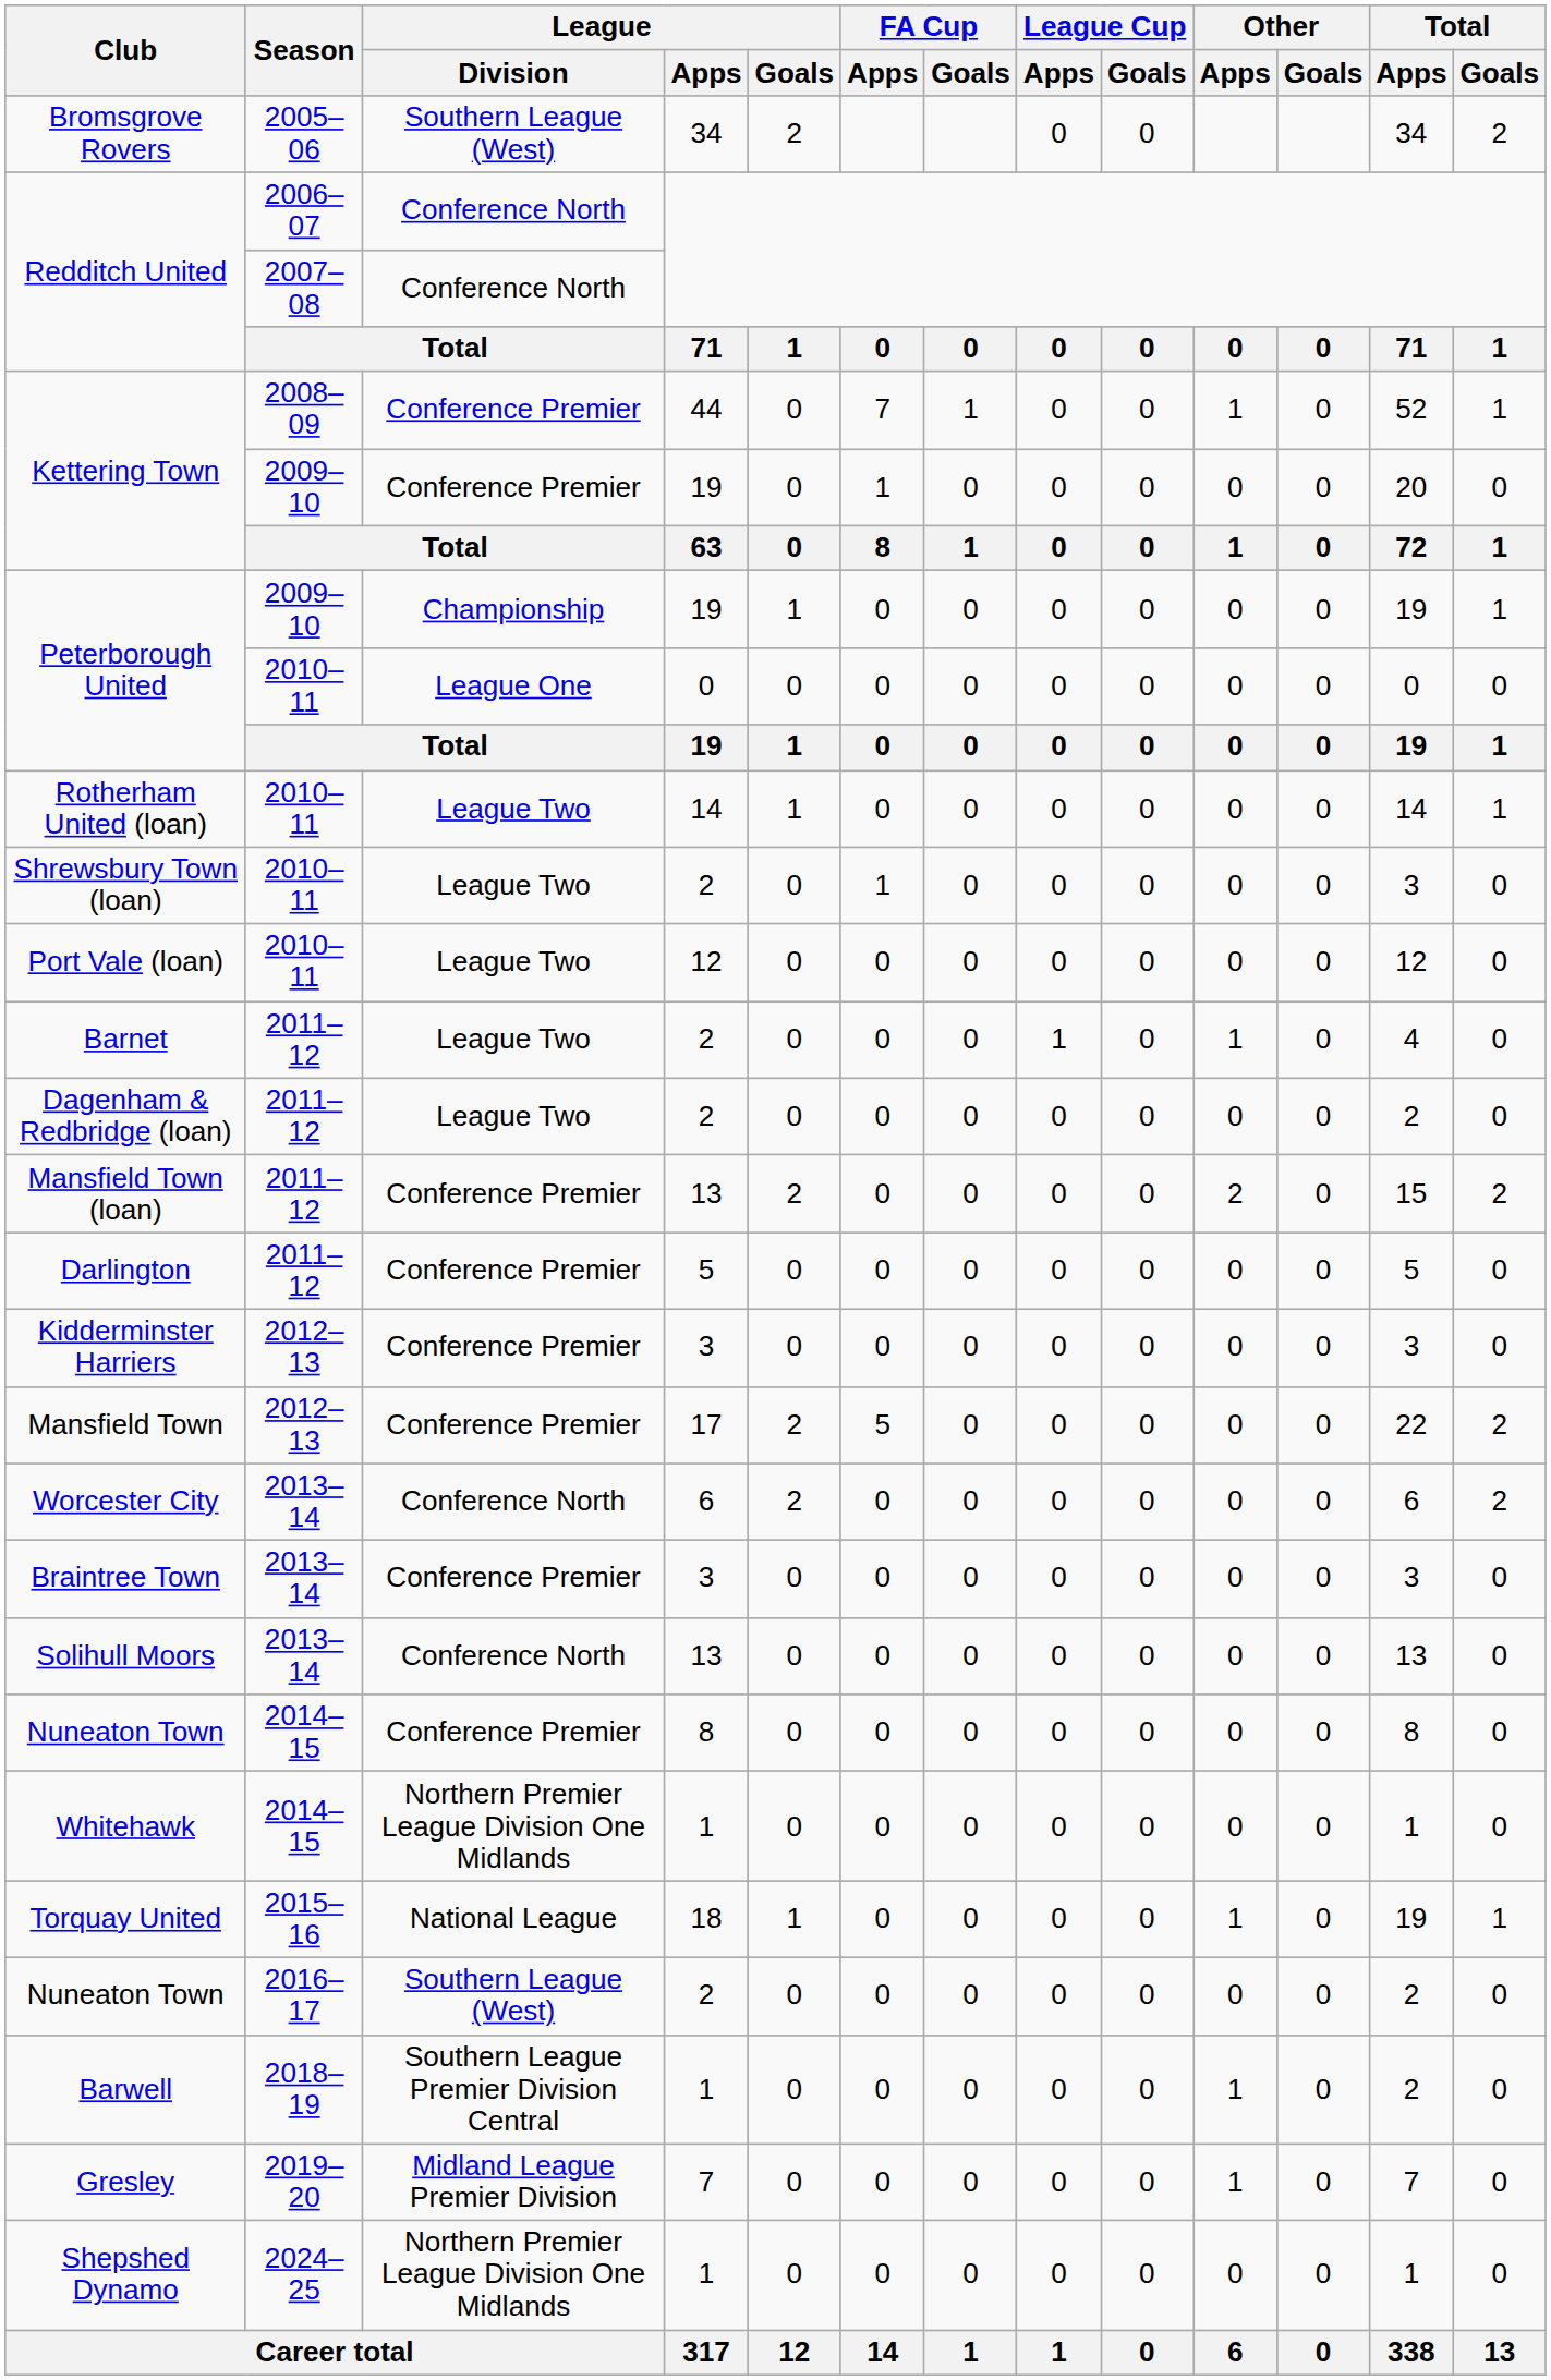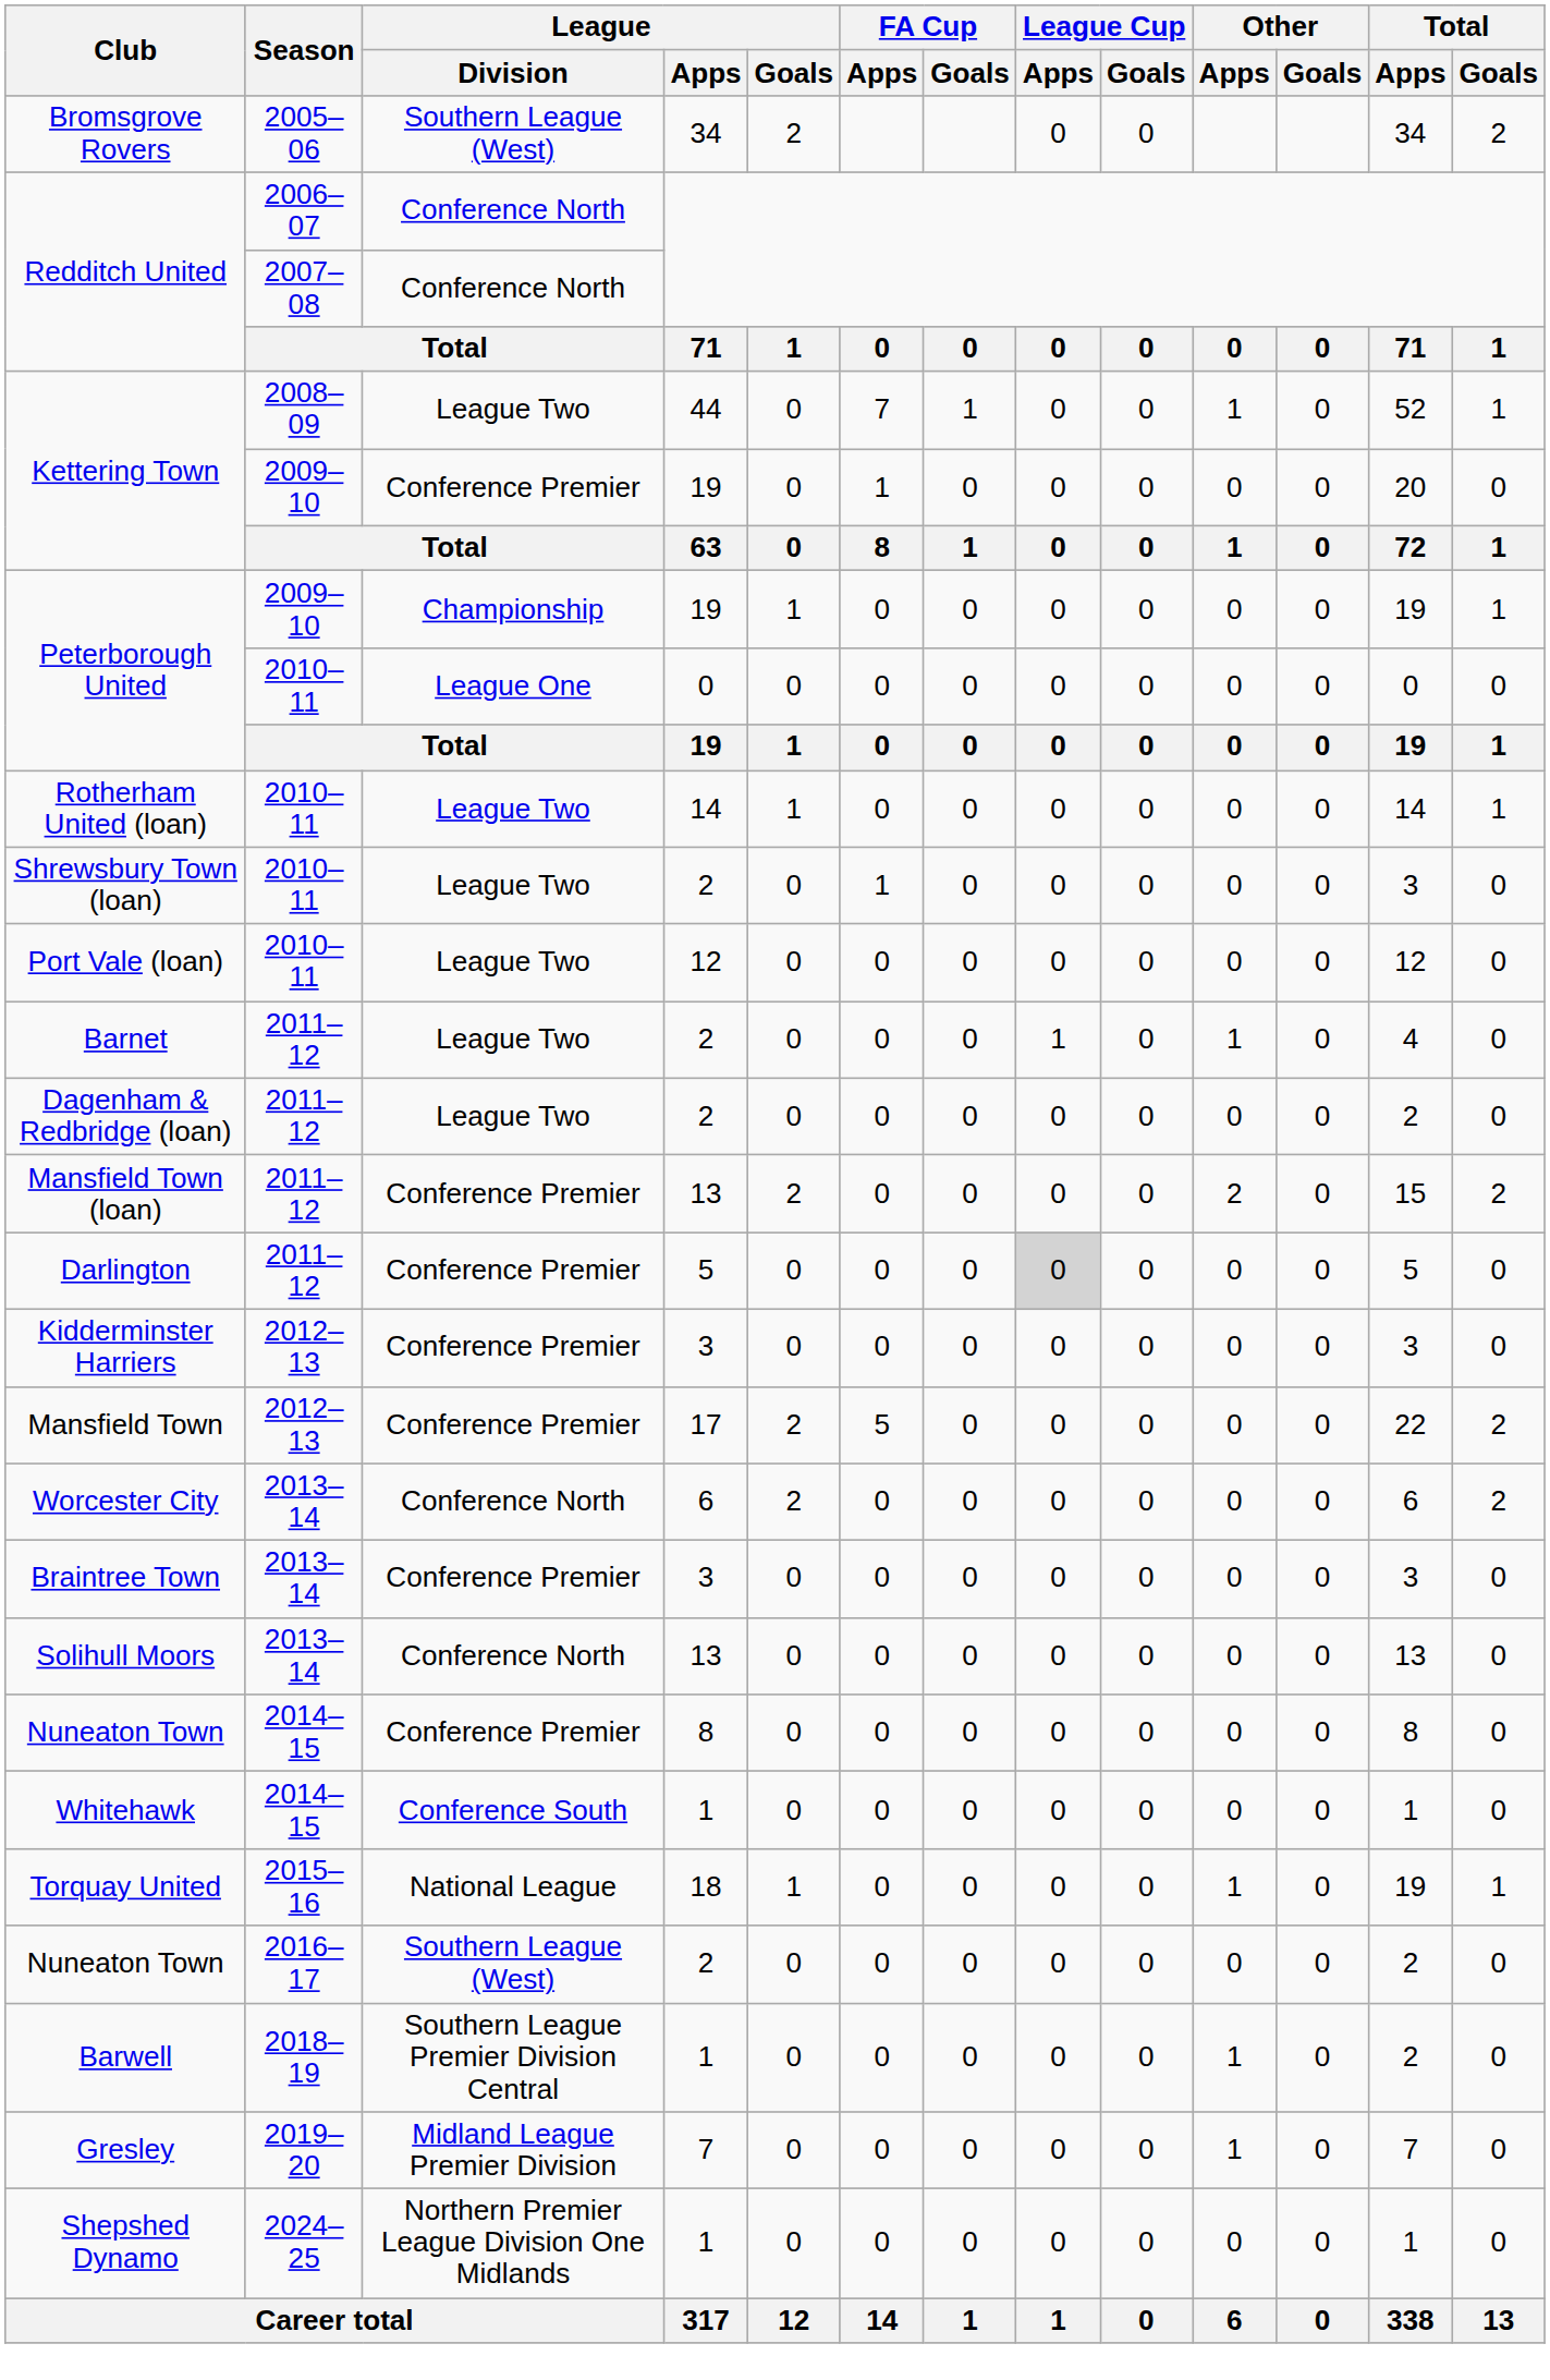 <table class="wikitable" style="text-align:center">
 <tr>
 <th rowspan="2">Club</th>
 <th rowspan="2">Season</th>
 <th colspan="3">League</th>
 <th colspan="2"><a href='#'>FA Cup</a></th>
 <th colspan="2"><a href='#'>League Cup</a></th>
 <th colspan="2">Other</th>
 <th colspan="2">Total</th>
 </tr>
 <tr>
 <th>Division</th>
 <th>Apps</th>
 <th>Goals</th>
 <th>Apps</th>
 <th>Goals</th>
 <th>Apps</th>
 <th>Goals</th>
 <th>Apps</th>
 <th>Goals</th>
 <th>Apps</th>
 <th>Goals</th>
 </tr>
 <tr>
 <td><a href='#'>Bromsgrove Rovers</a></td>
 <td><a href='#'>2005–06</a></td>
 <td><a href='#'>Southern League (West)</a></td>
 <td>34</td>
 <td>2</td>
 <td></td>
 <td></td>
 <td>0</td>
 <td>0</td>
 <td></td>
 <td></td>
 <td>34</td>
 <td>2</td>
 </tr>
 <tr>
 <td rowspan="3"><a href='#'>Redditch United</a></td>
 <td><a href='#'>2006–07</a></td>
 <td><a href='#'>Conference North</a></td>
 </tr>
 <tr>
 <td><a href='#'>2007–08</a></td>
 <td>Conference North</td>
 </tr>
 <tr>
 <th colspan="2">Total</th>
 <th>71</th>
 <th>1</th>
 <th>0</th>
 <th>0</th>
 <th>0</th>
 <th>0</th>
 <th>0</th>
 <th>0</th>
 <th>71</th>
 <th>1</th>
 </tr>
 <tr>
 <td rowspan="3"><a href='#'>Kettering Town</a></td>
 <td><a href='#'>2008–09</a></td>
-<td><a href='#'>Conference Premier</a></td>
+<td>League Two</td>
 <td>44</td>
 <td>0</td>
 <td>7</td>
 <td>1</td>
 <td>0</td>
 <td>0</td>
 <td>1</td>
 <td>0</td>
 <td>52</td>
 <td>1</td>
 </tr>
 <tr>
 <td><a href='#'>2009–10</a></td>
 <td>Conference Premier</td>
 <td>19</td>
 <td>0</td>
 <td>1</td>
 <td>0</td>
 <td>0</td>
 <td>0</td>
 <td>0</td>
 <td>0</td>
 <td>20</td>
 <td>0</td>
 </tr>
 <tr>
 <th colspan="2">Total</th>
 <th>63</th>
 <th>0</th>
 <th>8</th>
 <th>1</th>
 <th>0</th>
 <th>0</th>
 <th>1</th>
 <th>0</th>
 <th>72</th>
 <th>1</th>
 </tr>
 <tr>
 <td rowspan="3"><a href='#'>Peterborough United</a></td>
 <td><a href='#'>2009–10</a></td>
 <td><a href='#'>Championship</a></td>
 <td>19</td>
 <td>1</td>
 <td>0</td>
 <td>0</td>
 <td>0</td>
 <td>0</td>
 <td>0</td>
 <td>0</td>
 <td>19</td>
 <td>1</td>
 </tr>
 <tr>
 <td><a href='#'>2010–11</a></td>
 <td><a href='#'>League One</a></td>
 <td>0</td>
 <td>0</td>
 <td>0</td>
 <td>0</td>
 <td>0</td>
 <td>0</td>
 <td>0</td>
 <td>0</td>
 <td>0</td>
 <td>0</td>
 </tr>
 <tr>
 <th colspan="2">Total</th>
 <th>19</th>
 <th>1</th>
 <th>0</th>
 <th>0</th>
 <th>0</th>
 <th>0</th>
 <th>0</th>
 <th>0</th>
 <th>19</th>
 <th>1</th>
 </tr>
 <tr>
 <td><a href='#'>Rotherham United</a> (loan)</td>
 <td><a href='#'>2010–11</a></td>
 <td><a href='#'>League Two</a></td>
 <td>14</td>
 <td>1</td>
 <td>0</td>
 <td>0</td>
 <td>0</td>
 <td>0</td>
 <td>0</td>
 <td>0</td>
 <td>14</td>
 <td>1</td>
 </tr>
 <tr>
 <td><a href='#'>Shrewsbury Town</a> (loan)</td>
 <td><a href='#'>2010–11</a></td>
 <td>League Two</td>
 <td>2</td>
 <td>0</td>
 <td>1</td>
 <td>0</td>
 <td>0</td>
 <td>0</td>
 <td>0</td>
 <td>0</td>
 <td>3</td>
 <td>0</td>
 </tr>
 <tr>
 <td><a href='#'>Port Vale</a> (loan)</td>
 <td><a href='#'>2010–11</a></td>
 <td>League Two</td>
 <td>12</td>
 <td>0</td>
 <td>0</td>
 <td>0</td>
 <td>0</td>
 <td>0</td>
 <td>0</td>
 <td>0</td>
 <td>12</td>
 <td>0</td>
 </tr>
 <tr>
 <td><a href='#'>Barnet</a></td>
 <td><a href='#'>2011–12</a></td>
 <td>League Two</td>
 <td>2</td>
 <td>0</td>
 <td>0</td>
 <td>0</td>
 <td>1</td>
 <td>0</td>
 <td>1</td>
 <td>0</td>
 <td>4</td>
 <td>0</td>
 </tr>
 <tr>
 <td><a href='#'>Dagenham & Redbridge</a> (loan)</td>
 <td><a href='#'>2011–12</a></td>
 <td>League Two</td>
 <td>2</td>
 <td>0</td>
 <td>0</td>
 <td>0</td>
 <td>0</td>
 <td>0</td>
 <td>0</td>
 <td>0</td>
 <td>2</td>
 <td>0</td>
 </tr>
 <tr>
 <td><a href='#'>Mansfield Town</a> (loan)</td>
 <td><a href='#'>2011–12</a></td>
 <td>Conference Premier</td>
 <td>13</td>
 <td>2</td>
 <td>0</td>
 <td>0</td>
 <td>0</td>
 <td>0</td>
 <td>2</td>
 <td>0</td>
 <td>15</td>
 <td>2</td>
 </tr>
 <tr>
 <td><a href='#'>Darlington</a></td>
 <td><a href='#'>2011–12</a></td>
 <td>Conference Premier</td>
 <td>5</td>
 <td>0</td>
 <td>0</td>
 <td>0</td>
-<td>0</td>
+<td style="background: lightgrey;">0</td>
 <td>0</td>
 <td>0</td>
 <td>0</td>
 <td>5</td>
 <td>0</td>
 </tr>
 <tr>
 <td><a href='#'>Kidderminster Harriers</a></td>
 <td><a href='#'>2012–13</a></td>
 <td>Conference Premier</td>
 <td>3</td>
 <td>0</td>
 <td>0</td>
 <td>0</td>
 <td>0</td>
 <td>0</td>
 <td>0</td>
 <td>0</td>
 <td>3</td>
 <td>0</td>
 </tr>
 <tr>
 <td>Mansfield Town</td>
 <td><a href='#'>2012–13</a></td>
 <td>Conference Premier</td>
 <td>17</td>
 <td>2</td>
 <td>5</td>
 <td>0</td>
 <td>0</td>
 <td>0</td>
 <td>0</td>
 <td>0</td>
 <td>22</td>
 <td>2</td>
 </tr>
 <tr>
 <td><a href='#'>Worcester City</a></td>
 <td><a href='#'>2013–14</a></td>
 <td>Conference North</td>
 <td>6</td>
 <td>2</td>
 <td>0</td>
 <td>0</td>
 <td>0</td>
 <td>0</td>
 <td>0</td>
 <td>0</td>
 <td>6</td>
 <td>2</td>
 </tr>
 <tr>
 <td><a href='#'>Braintree Town</a></td>
 <td><a href='#'>2013–14</a></td>
 <td>Conference Premier</td>
 <td>3</td>
 <td>0</td>
 <td>0</td>
 <td>0</td>
 <td>0</td>
 <td>0</td>
 <td>0</td>
 <td>0</td>
 <td>3</td>
 <td>0</td>
 </tr>
 <tr>
 <td><a href='#'>Solihull Moors</a></td>
 <td><a href='#'>2013–14</a></td>
 <td>Conference North</td>
 <td>13</td>
 <td>0</td>
 <td>0</td>
 <td>0</td>
 <td>0</td>
 <td>0</td>
 <td>0</td>
 <td>0</td>
 <td>13</td>
 <td>0</td>
 </tr>
 <tr>
 <td><a href='#'>Nuneaton Town</a></td>
 <td><a href='#'>2014–15</a></td>
 <td>Conference Premier</td>
 <td>8</td>
 <td>0</td>
 <td>0</td>
 <td>0</td>
 <td>0</td>
 <td>0</td>
 <td>0</td>
 <td>0</td>
 <td>8</td>
 <td>0</td>
 </tr>
 <tr>
 <td><a href='#'>Whitehawk</a></td>
 <td><a href='#'>2014–15</a></td>
-<td>Northern Premier League Division One Midlands</td>
+<td><a href='#'>Conference South</a></td>
 <td>1</td>
 <td>0</td>
 <td>0</td>
 <td>0</td>
 <td>0</td>
 <td>0</td>
 <td>0</td>
 <td>0</td>
 <td>1</td>
 <td>0</td>
 </tr>
 <tr>
 <td><a href='#'>Torquay United</a></td>
 <td><a href='#'>2015–16</a></td>
 <td>National League</td>
 <td>18</td>
 <td>1</td>
 <td>0</td>
 <td>0</td>
 <td>0</td>
 <td>0</td>
 <td>1</td>
 <td>0</td>
 <td>19</td>
 <td>1</td>
 </tr>
 <tr>
 <td>Nuneaton Town</td>
 <td><a href='#'>2016–17</a></td>
 <td><a href='#'>Southern League (West)</a></td>
 <td>2</td>
 <td>0</td>
 <td>0</td>
 <td>0</td>
 <td>0</td>
 <td>0</td>
 <td>0</td>
 <td>0</td>
 <td>2</td>
 <td>0</td>
 </tr>
 <tr>
 <td><a href='#'>Barwell</a></td>
 <td><a href='#'>2018–19</a></td>
 <td>Southern League Premier Division Central</td>
 <td>1</td>
 <td>0</td>
 <td>0</td>
 <td>0</td>
 <td>0</td>
 <td>0</td>
 <td>1</td>
 <td>0</td>
 <td>2</td>
 <td>0</td>
 </tr>
 <tr>
 <td><a href='#'>Gresley</a></td>
 <td><a href='#'>2019–20</a></td>
 <td><a href='#'>Midland League</a> Premier Division</td>
 <td>7</td>
 <td>0</td>
 <td>0</td>
 <td>0</td>
 <td>0</td>
 <td>0</td>
 <td>1</td>
 <td>0</td>
 <td>7</td>
 <td>0</td>
 </tr>
 <tr>
 <td><a href='#'>Shepshed Dynamo</a></td>
 <td><a href='#'>2024–25</a></td>
 <td>Northern Premier League Division One Midlands</td>
 <td>1</td>
 <td>0</td>
 <td>0</td>
 <td>0</td>
 <td>0</td>
 <td>0</td>
 <td>0</td>
 <td>0</td>
 <td>1</td>
 <td>0</td>
 </tr>
 <tr>
 <th colspan="3">Career total</th>
 <th>317</th>
 <th>12</th>
 <th>14</th>
 <th>1</th>
 <th>1</th>
 <th>0</th>
 <th>6</th>
 <th>0</th>
 <th>338</th>
 <th>13</th>
 </tr>
 </table>
